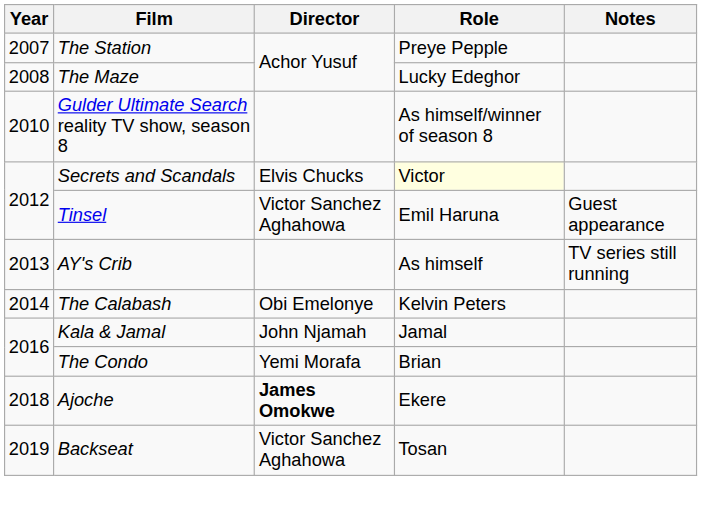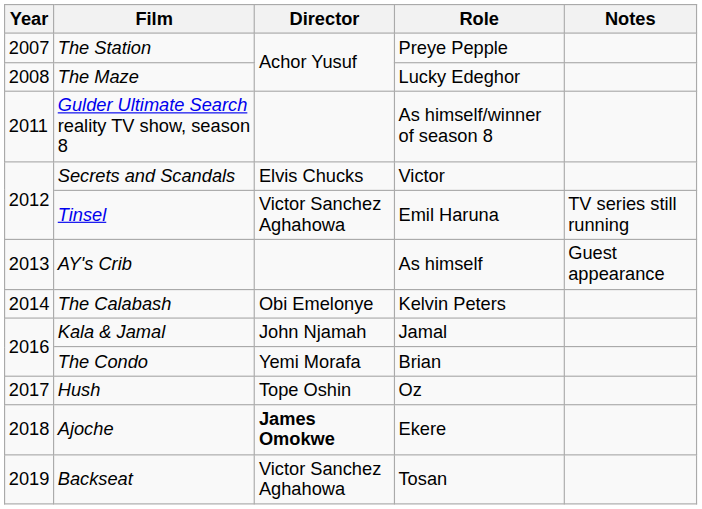 <table class="wikitable">
 <tr>
 <th>Year</th>
 <th>Film</th>
 <th>Director</th>
 <th>Role</th>
 <th>Notes</th>
 </tr>
 <tr>
 <td>2007</td>
 <td><em>The Station</em></td>
 <td rowspan=2>Achor Yusuf</td>
 <td>Preye Pepple</td>
 <td></td>
 </tr>
 <tr>
 <td>2008</td>
 <td><em>The Maze</em></td>
 <td>Lucky Edeghor</td>
 <td></td>
 </tr>
 <tr>
-<td>2010</td>
+<td>2011</td>
 <td><em><a href='#'>Gulder Ultimate Search</a></em> reality TV show, season 8</td>
 <td></td>
 <td>As himself/winner of season 8</td>
 <td></td>
 </tr>
 <tr>
 <td rowspan=2>2012</td>
 <td><em>Secrets and Scandals</em></td>
 <td>Elvis Chucks</td>
-<td style="background: lightyellow;">Victor</td>
+<td>Victor</td>
 <td></td>
 </tr>
 <tr>
 <td><em><a href='#'>Tinsel</a></em></td>
 <td>Victor Sanchez Aghahowa</td>
 <td>Emil Haruna</td>
-<td>Guest appearance</td>
+<td>TV series still running</td>
 </tr>
 <tr>
 <td>2013</td>
 <td><em>AY's Crib</em></td>
 <td></td>
 <td>As himself</td>
-<td>TV series still running</td>
+<td>Guest appearance</td>
 </tr>
 <tr>
 <td>2014</td>
 <td><em>The Calabash</em></td>
 <td>Obi Emelonye</td>
 <td>Kelvin Peters</td>
 <td></td>
 </tr>
 <tr>
 <td rowspan=2>2016</td>
 <td><em>Kala & Jamal</em></td>
 <td>John Njamah</td>
 <td>Jamal</td>
 <td></td>
 </tr>
 <tr>
 <td><em>The Condo</em></td>
 <td>Yemi Morafa</td>
 <td>Brian</td>
 <td></td>
 </tr>
 <tr>
+<td>2017</td>
+<td><em>Hush</em></td>
+<td>Tope Oshin</td>
+<td>Oz</td>
+<td></td>
+</tr>
+<tr>
 <td>2018</td>
 <td><em>Ajoche</em></td>
 <td><strong>James Omokwe</strong></td>
 <td>Ekere</td>
 <td></td>
 </tr>
 <tr>
 <td>2019</td>
 <td><em>Backseat</em></td>
 <td>Victor Sanchez Aghahowa</td>
 <td>Tosan</td>
 <td></td>
 </tr>
 </table>
